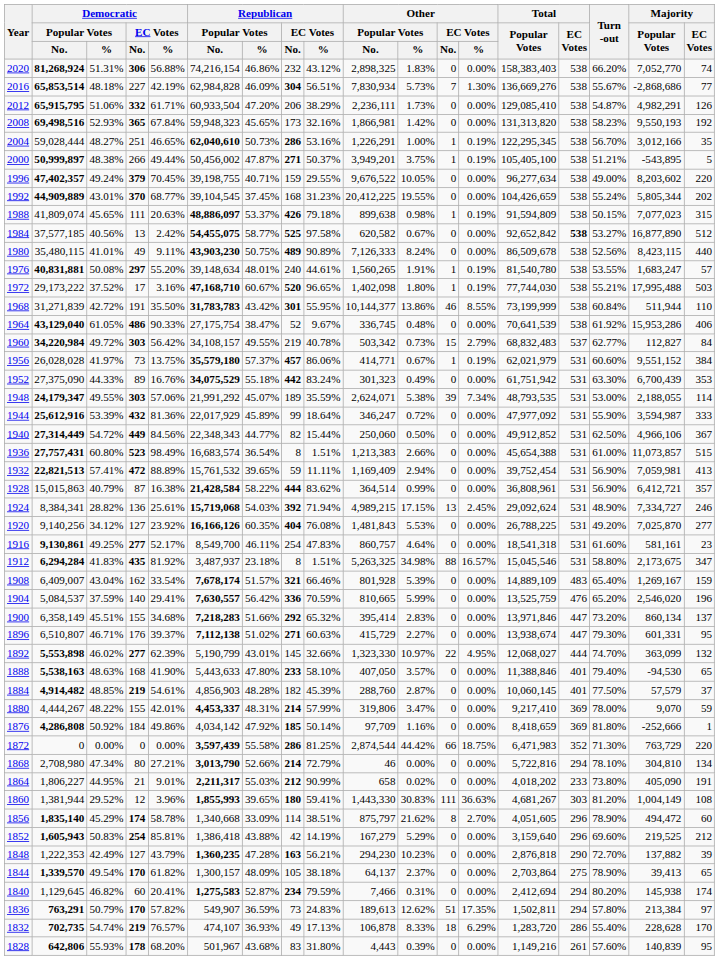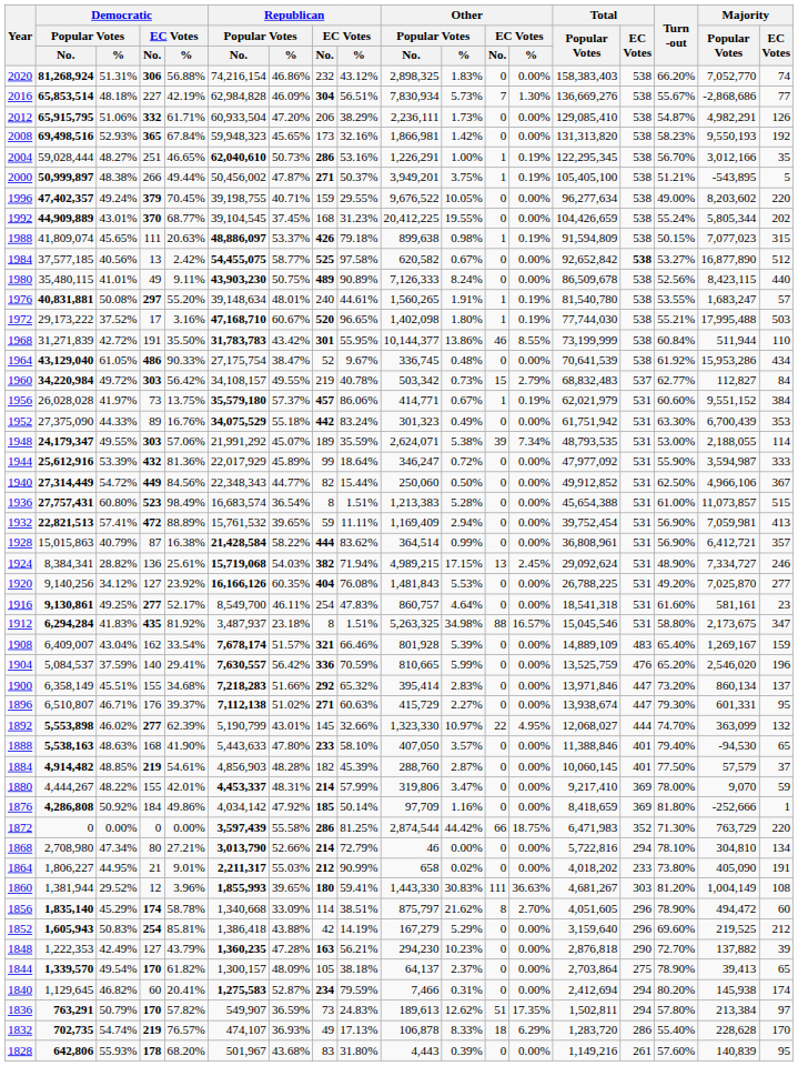 <table class="wikitable plainrowheaders sortable" style="font-size:90%; text-align:right;">
 <tr>
 <th rowspan=3>Year</th>
 <th colspan=4><a href='#'>Democratic</a></th>
 <th colspan=4><a href='#'>Republican</a></th>
 <th colspan=4>Other</th>
 <th colspan=2>Total</th>
 <th rowspan=3>Turn<br>-out<br></th>
 <th colspan=2>Majority</th>
 </tr>
 <tr>
 <th colspan=2>Popular Votes</th>
 <th colspan=2><a href='#'>EC</a> Votes</th>
 <th colspan=2>Popular Votes</th>
 <th colspan=2>EC Votes</th>
 <th colspan=2>Popular Votes</th>
 <th colspan=2>EC Votes</th>
 <th rowspan=2>Popular<br>Votes</th>
 <th rowspan=2>EC<br>Votes</th>
 <th rowspan=2>Popular<br>Votes</th>
 <th rowspan=2>EC<br>Votes</th>
 </tr>
 <tr>
 <th>No.</th>
 <th>%</th>
 <th>No.</th>
 <th>%</th>
 <th>No.</th>
 <th>%</th>
 <th>No.</th>
 <th>%</th>
 <th>No.</th>
 <th>%</th>
 <th>No.</th>
 <th>%</th>
 </tr>
 <tr>
 <td align=left><a href='#'>2020</a></td>
 <td><strong>81,268,924</strong></td>
 <td>51.31%</td>
 <td><strong>306</strong></td>
 <td>56.88%</td>
 <td>74,216,154</td>
 <td>46.86%</td>
 <td>232</td>
 <td>43.12%</td>
 <td>2,898,325</td>
 <td>1.83%</td>
 <td>0</td>
 <td>0.00%</td>
 <td>158,383,403</td>
 <td>538</td>
 <td>66.20%</td>
 <td>7,052,770</td>
 <td>74</td>
 </tr>
 <tr>
 <td align=left><a href='#'>2016</a></td>
 <td><strong>65,853,514</strong></td>
 <td>48.18%</td>
 <td>227</td>
 <td>42.19%</td>
 <td>62,984,828</td>
 <td>46.09%</td>
 <td><strong>304</strong></td>
 <td>56.51%</td>
 <td>7,830,934</td>
 <td>5.73%</td>
 <td>7</td>
 <td>1.30%</td>
 <td>136,669,276</td>
 <td>538</td>
 <td>55.67%</td>
 <td>-2,868,686</td>
 <td>77</td>
 </tr>
 <tr>
 <td align=left><a href='#'>2012</a></td>
 <td><strong>65,915,795</strong></td>
 <td>51.06%</td>
 <td><strong>332</strong></td>
 <td>61.71%</td>
 <td>60,933,504</td>
 <td>47.20%</td>
 <td>206</td>
 <td>38.29%</td>
 <td>2,236,111</td>
 <td>1.73%</td>
 <td>0</td>
 <td>0.00%</td>
 <td>129,085,410</td>
 <td>538</td>
 <td>54.87%</td>
 <td>4,982,291</td>
 <td>126</td>
 </tr>
 <tr>
 <td align=left><a href='#'>2008</a></td>
 <td><strong>69,498,516</strong></td>
 <td>52.93%</td>
 <td><strong>365</strong></td>
 <td>67.84%</td>
 <td>59,948,323</td>
 <td>45.65%</td>
 <td>173</td>
 <td>32.16%</td>
 <td>1,866,981</td>
 <td>1.42%</td>
 <td>0</td>
 <td>0.00%</td>
 <td>131,313,820</td>
 <td>538</td>
 <td>58.23%</td>
 <td>9,550,193</td>
 <td>192</td>
 </tr>
 <tr>
 <td align=left><a href='#'>2004</a></td>
 <td>59,028,444</td>
 <td>48.27%</td>
 <td>251</td>
 <td>46.65%</td>
 <td><strong>62,040,610</strong></td>
 <td>50.73%</td>
 <td><strong>286</strong></td>
 <td>53.16%</td>
 <td>1,226,291</td>
 <td>1.00%</td>
 <td>1</td>
 <td>0.19%</td>
 <td>122,295,345</td>
 <td>538</td>
 <td>56.70%</td>
 <td>3,012,166</td>
 <td>35</td>
 </tr>
 <tr>
 <td align=left><a href='#'>2000</a></td>
 <td><strong>50,999,897</strong></td>
 <td>48.38%</td>
 <td>266</td>
 <td>49.44%</td>
 <td>50,456,002</td>
 <td>47.87%</td>
 <td><strong>271</strong></td>
 <td>50.37%</td>
 <td>3,949,201</td>
 <td>3.75%</td>
 <td>1</td>
 <td>0.19%</td>
 <td>105,405,100</td>
 <td>538</td>
 <td>51.21%</td>
 <td>-543,895</td>
 <td>5</td>
 </tr>
 <tr>
 <td align=left><a href='#'>1996</a></td>
 <td><strong>47,402,357</strong></td>
 <td>49.24%</td>
 <td><strong>379</strong></td>
 <td>70.45%</td>
 <td>39,198,755</td>
 <td>40.71%</td>
 <td>159</td>
 <td>29.55%</td>
 <td>9,676,522</td>
 <td>10.05%</td>
 <td>0</td>
 <td>0.00%</td>
 <td>96,277,634</td>
 <td>538</td>
 <td>49.00%</td>
 <td>8,203,602</td>
 <td>220</td>
 </tr>
 <tr>
 <td align=left><a href='#'>1992</a></td>
 <td><strong>44,909,889</strong></td>
 <td>43.01%</td>
 <td><strong>370</strong></td>
 <td>68.77%</td>
 <td>39,104,545</td>
 <td>37.45%</td>
 <td>168</td>
 <td>31.23%</td>
 <td>20,412,225</td>
 <td>19.55%</td>
 <td>0</td>
 <td>0.00%</td>
 <td>104,426,659</td>
 <td>538</td>
 <td>55.24%</td>
 <td>5,805,344</td>
 <td>202</td>
 </tr>
 <tr>
 <td align=left><a href='#'>1988</a></td>
 <td>41,809,074</td>
 <td>45.65%</td>
 <td>111</td>
 <td>20.63%</td>
 <td><strong>48,886,097</strong></td>
 <td>53.37%</td>
 <td><strong>426</strong></td>
 <td>79.18%</td>
 <td>899,638</td>
 <td>0.98%</td>
 <td>1</td>
 <td>0.19%</td>
 <td>91,594,809</td>
 <td>538</td>
 <td>50.15%</td>
 <td>7,077,023</td>
 <td>315</td>
 </tr>
 <tr>
 <td align=left><a href='#'>1984</a></td>
 <td>37,577,185</td>
 <td>40.56%</td>
 <td>13</td>
 <td>2.42%</td>
 <td><strong>54,455,075</strong></td>
 <td>58.77%</td>
 <td><strong>525</strong></td>
 <td>97.58%</td>
 <td>620,582</td>
 <td>0.67%</td>
 <td>0</td>
 <td>0.00%</td>
 <td>92,652,842</td>
 <td><strong>538</strong></td>
 <td>53.27%</td>
 <td>16,877,890</td>
 <td>512</td>
 </tr>
 <tr>
 <td align=left><a href='#'>1980</a></td>
 <td>35,480,115</td>
 <td>41.01%</td>
 <td>49</td>
 <td>9.11%</td>
 <td><strong>43,903,230</strong></td>
 <td>50.75%</td>
 <td><strong>489</strong></td>
 <td>90.89%</td>
 <td>7,126,333</td>
 <td>8.24%</td>
 <td>0</td>
 <td>0.00%</td>
 <td>86,509,678</td>
 <td>538</td>
 <td>52.56%</td>
 <td>8,423,115</td>
 <td>440</td>
 </tr>
 <tr>
 <td align=left><a href='#'>1976</a></td>
 <td><strong>40,831,881</strong></td>
 <td>50.08%</td>
 <td><strong>297</strong></td>
 <td>55.20%</td>
 <td>39,148,634</td>
 <td>48.01%</td>
 <td>240</td>
 <td>44.61%</td>
 <td>1,560,265</td>
 <td>1.91%</td>
 <td>1</td>
 <td>0.19%</td>
 <td>81,540,780</td>
 <td>538</td>
 <td>53.55%</td>
 <td>1,683,247</td>
 <td>57</td>
 </tr>
 <tr>
 <td align=left><a href='#'>1972</a></td>
 <td>29,173,222</td>
 <td>37.52%</td>
 <td>17</td>
 <td>3.16%</td>
 <td><strong>47,168,710</strong></td>
 <td>60.67%</td>
 <td><strong>520</strong></td>
 <td>96.65%</td>
 <td>1,402,098</td>
 <td>1.80%</td>
 <td>1</td>
 <td>0.19%</td>
 <td>77,744,030</td>
 <td>538</td>
 <td>55.21%</td>
 <td>17,995,488</td>
 <td>503</td>
 </tr>
 <tr>
 <td align=left><a href='#'>1968</a></td>
 <td>31,271,839</td>
 <td>42.72%</td>
 <td>191</td>
 <td>35.50%</td>
 <td><strong>31,783,783</strong></td>
 <td>43.42%</td>
 <td><strong>301</strong></td>
 <td>55.95%</td>
 <td>10,144,377</td>
 <td>13.86%</td>
 <td>46</td>
 <td>8.55%</td>
 <td>73,199,999</td>
 <td>538</td>
 <td>60.84%</td>
 <td>511,944</td>
 <td>110</td>
 </tr>
 <tr>
 <td align=left><a href='#'>1964</a></td>
 <td><strong>43,129,040</strong></td>
 <td>61.05%</td>
 <td><strong>486</strong></td>
 <td>90.33%</td>
 <td>27,175,754</td>
 <td>38.47%</td>
 <td>52</td>
 <td>9.67%</td>
 <td>336,745</td>
 <td>0.48%</td>
 <td>0</td>
 <td>0.00%</td>
 <td>70,641,539</td>
 <td>538</td>
 <td>61.92%</td>
 <td>15,953,286</td>
-<td>406</td>
+<td>434</td>
 </tr>
 <tr>
 <td align=left><a href='#'>1960</a></td>
 <td><strong>34,220,984</strong></td>
 <td>49.72%</td>
 <td><strong>303</strong></td>
 <td>56.42%</td>
 <td>34,108,157</td>
 <td>49.55%</td>
 <td>219</td>
 <td>40.78%</td>
 <td>503,342</td>
 <td>0.73%</td>
 <td>15</td>
 <td>2.79%</td>
 <td>68,832,483</td>
 <td>537</td>
 <td>62.77%</td>
 <td>112,827</td>
 <td>84</td>
 </tr>
 <tr>
 <td align=left><a href='#'>1956</a></td>
 <td>26,028,028</td>
 <td>41.97%</td>
 <td>73</td>
 <td>13.75%</td>
 <td><strong>35,579,180</strong></td>
 <td>57.37%</td>
 <td><strong>457</strong></td>
 <td>86.06%</td>
 <td>414,771</td>
 <td>0.67%</td>
 <td>1</td>
 <td>0.19%</td>
 <td>62,021,979</td>
 <td>531</td>
 <td>60.60%</td>
 <td>9,551,152</td>
 <td>384</td>
 </tr>
 <tr>
 <td align=left><a href='#'>1952</a></td>
 <td>27,375,090</td>
 <td>44.33%</td>
 <td>89</td>
 <td>16.76%</td>
 <td><strong>34,075,529</strong></td>
 <td>55.18%</td>
 <td><strong>442</strong></td>
 <td>83.24%</td>
 <td>301,323</td>
 <td>0.49%</td>
 <td>0</td>
 <td>0.00%</td>
 <td>61,751,942</td>
 <td>531</td>
 <td>63.30%</td>
 <td>6,700,439</td>
 <td>353</td>
 </tr>
 <tr>
 <td align=left><a href='#'>1948</a></td>
 <td><strong>24,179,347</strong></td>
 <td>49.55%</td>
 <td><strong>303</strong></td>
 <td>57.06%</td>
 <td>21,991,292</td>
 <td>45.07%</td>
 <td>189</td>
 <td>35.59%</td>
 <td>2,624,071</td>
 <td>5.38%</td>
 <td>39</td>
 <td>7.34%</td>
 <td>48,793,535</td>
 <td>531</td>
 <td>53.00%</td>
 <td>2,188,055</td>
 <td>114</td>
 </tr>
 <tr>
 <td align=left><a href='#'>1944</a></td>
 <td><strong>25,612,916</strong></td>
 <td>53.39%</td>
 <td><strong>432</strong></td>
 <td>81.36%</td>
 <td>22,017,929</td>
 <td>45.89%</td>
 <td>99</td>
 <td>18.64%</td>
 <td>346,247</td>
 <td>0.72%</td>
 <td>0</td>
 <td>0.00%</td>
 <td>47,977,092</td>
 <td>531</td>
 <td>55.90%</td>
 <td>3,594,987</td>
 <td>333</td>
 </tr>
 <tr>
 <td align=left><a href='#'>1940</a></td>
 <td><strong>27,314,449</strong></td>
 <td>54.72%</td>
 <td><strong>449</strong></td>
 <td>84.56%</td>
 <td>22,348,343</td>
 <td>44.77%</td>
 <td>82</td>
 <td>15.44%</td>
 <td>250,060</td>
 <td>0.50%</td>
 <td>0</td>
 <td>0.00%</td>
 <td>49,912,852</td>
 <td>531</td>
 <td>62.50%</td>
 <td>4,966,106</td>
 <td>367</td>
 </tr>
 <tr>
 <td align=left><a href='#'>1936</a></td>
 <td><strong>27,757,431</strong></td>
 <td>60.80%</td>
 <td><strong>523</strong></td>
 <td>98.49%</td>
 <td>16,683,574</td>
 <td>36.54%</td>
 <td>8</td>
 <td>1.51%</td>
 <td>1,213,383</td>
-<td>2.66%</td>
+<td>5.28%</td>
 <td>0</td>
 <td>0.00%</td>
 <td>45,654,388</td>
 <td>531</td>
 <td>61.00%</td>
 <td>11,073,857</td>
 <td>515</td>
 </tr>
 <tr>
 <td align=left><a href='#'>1932</a></td>
 <td><strong>22,821,513</strong></td>
 <td>57.41%</td>
 <td><strong>472</strong></td>
 <td>88.89%</td>
 <td>15,761,532</td>
 <td>39.65%</td>
 <td>59</td>
 <td>11.11%</td>
 <td>1,169,409</td>
 <td>2.94%</td>
 <td>0</td>
 <td>0.00%</td>
 <td>39,752,454</td>
 <td>531</td>
 <td>56.90%</td>
 <td>7,059,981</td>
 <td>413</td>
 </tr>
 <tr>
 <td align=left><a href='#'>1928</a></td>
 <td>15,015,863</td>
 <td>40.79%</td>
 <td>87</td>
 <td>16.38%</td>
 <td><strong>21,428,584</strong></td>
 <td>58.22%</td>
 <td><strong>444</strong></td>
 <td>83.62%</td>
 <td>364,514</td>
 <td>0.99%</td>
 <td>0</td>
 <td>0.00%</td>
 <td>36,808,961</td>
 <td>531</td>
 <td>56.90%</td>
 <td>6,412,721</td>
 <td>357</td>
 </tr>
 <tr>
 <td align=left><a href='#'>1924</a></td>
 <td>8,384,341</td>
 <td>28.82%</td>
 <td>136</td>
 <td>25.61%</td>
 <td><strong>15,719,068</strong></td>
 <td>54.03%</td>
-<td><strong>392</strong></td>
+<td><strong>382</strong></td>
 <td>71.94%</td>
 <td>4,989,215</td>
 <td>17.15%</td>
 <td>13</td>
 <td>2.45%</td>
 <td>29,092,624</td>
 <td>531</td>
 <td>48.90%</td>
 <td>7,334,727</td>
 <td>246</td>
 </tr>
 <tr>
 <td align=left><a href='#'>1920</a></td>
 <td>9,140,256</td>
 <td>34.12%</td>
 <td>127</td>
 <td>23.92%</td>
 <td><strong>16,166,126</strong></td>
 <td>60.35%</td>
 <td><strong>404</strong></td>
 <td>76.08%</td>
 <td>1,481,843</td>
 <td>5.53%</td>
 <td>0</td>
 <td>0.00%</td>
 <td>26,788,225</td>
 <td>531</td>
 <td>49.20%</td>
 <td>7,025,870</td>
 <td>277</td>
 </tr>
 <tr>
 <td align=left><a href='#'>1916</a></td>
 <td><strong>9,130,861</strong></td>
 <td>49.25%</td>
 <td><strong>277</strong></td>
 <td>52.17%</td>
 <td>8,549,700</td>
 <td>46.11%</td>
 <td>254</td>
 <td>47.83%</td>
 <td>860,757</td>
 <td>4.64%</td>
 <td>0</td>
 <td>0.00%</td>
 <td>18,541,318</td>
 <td>531</td>
 <td>61.60%</td>
 <td>581,161</td>
 <td>23</td>
 </tr>
 <tr>
 <td align=left><a href='#'>1912</a></td>
 <td><strong>6,294,284</strong></td>
 <td>41.83%</td>
 <td><strong>435</strong></td>
 <td>81.92%</td>
 <td>3,487,937</td>
 <td>23.18%</td>
 <td>8</td>
 <td>1.51%</td>
 <td>5,263,325</td>
 <td>34.98%</td>
 <td>88</td>
 <td>16.57%</td>
 <td>15,045,546</td>
 <td>531</td>
 <td>58.80%</td>
 <td>2,173,675</td>
 <td>347</td>
 </tr>
 <tr>
 <td align=left><a href='#'>1908</a></td>
 <td>6,409,007</td>
 <td>43.04%</td>
 <td>162</td>
 <td>33.54%</td>
 <td><strong>7,678,174</strong></td>
 <td>51.57%</td>
 <td><strong>321</strong></td>
 <td>66.46%</td>
 <td>801,928</td>
 <td>5.39%</td>
 <td>0</td>
 <td>0.00%</td>
 <td>14,889,109</td>
 <td>483</td>
 <td>65.40%</td>
 <td>1,269,167</td>
 <td>159</td>
 </tr>
 <tr>
 <td align=left><a href='#'>1904</a></td>
 <td>5,084,537</td>
 <td>37.59%</td>
 <td>140</td>
 <td>29.41%</td>
 <td><strong>7,630,557</strong></td>
 <td>56.42%</td>
 <td><strong>336</strong></td>
 <td>70.59%</td>
 <td>810,665</td>
 <td>5.99%</td>
 <td>0</td>
 <td>0.00%</td>
 <td>13,525,759</td>
 <td>476</td>
 <td>65.20%</td>
 <td>2,546,020</td>
 <td>196</td>
 </tr>
 <tr>
 <td align=left><a href='#'>1900</a></td>
 <td>6,358,149</td>
 <td>45.51%</td>
 <td>155</td>
 <td>34.68%</td>
 <td><strong>7,218,283</strong></td>
 <td>51.66%</td>
 <td><strong>292</strong></td>
 <td>65.32%</td>
 <td>395,414</td>
 <td>2.83%</td>
 <td>0</td>
 <td>0.00%</td>
 <td>13,971,846</td>
 <td>447</td>
 <td>73.20%</td>
 <td>860,134</td>
 <td>137</td>
 </tr>
 <tr>
 <td align=left><a href='#'>1896</a></td>
 <td>6,510,807</td>
 <td>46.71%</td>
 <td>176</td>
 <td>39.37%</td>
 <td><strong>7,112,138</strong></td>
 <td>51.02%</td>
 <td><strong>271</strong></td>
 <td>60.63%</td>
 <td>415,729</td>
 <td>2.27%</td>
 <td>0</td>
 <td>0.00%</td>
 <td>13,938,674</td>
 <td>447</td>
 <td>79.30%</td>
 <td>601,331</td>
 <td>95</td>
 </tr>
 <tr>
 <td align=left><a href='#'>1892</a></td>
 <td><strong>5,553,898</strong></td>
 <td>46.02%</td>
 <td><strong>277</strong></td>
 <td>62.39%</td>
 <td>5,190,799</td>
 <td>43.01%</td>
 <td>145</td>
 <td>32.66%</td>
 <td>1,323,330</td>
 <td>10.97%</td>
 <td>22</td>
 <td>4.95%</td>
 <td>12,068,027</td>
 <td>444</td>
 <td>74.70%</td>
 <td>363,099</td>
 <td>132</td>
 </tr>
 <tr>
 <td align=left><a href='#'>1888</a></td>
 <td><strong>5,538,163</strong></td>
 <td>48.63%</td>
 <td>168</td>
 <td>41.90%</td>
 <td>5,443,633</td>
 <td>47.80%</td>
 <td><strong>233</strong></td>
 <td>58.10%</td>
 <td>407,050</td>
 <td>3.57%</td>
 <td>0</td>
 <td>0.00%</td>
 <td>11,388,846</td>
 <td>401</td>
 <td>79.40%</td>
 <td>-94,530</td>
 <td>65</td>
 </tr>
 <tr>
 <td align=left><a href='#'>1884</a></td>
 <td><strong>4,914,482</strong></td>
 <td>48.85%</td>
 <td><strong>219</strong></td>
 <td>54.61%</td>
 <td>4,856,903</td>
 <td>48.28%</td>
 <td>182</td>
 <td>45.39%</td>
 <td>288,760</td>
 <td>2.87%</td>
 <td>0</td>
 <td>0.00%</td>
 <td>10,060,145</td>
 <td>401</td>
 <td>77.50%</td>
 <td>57,579</td>
 <td>37</td>
 </tr>
 <tr>
 <td align=left><a href='#'>1880</a></td>
 <td>4,444,267</td>
 <td>48.22%</td>
 <td>155</td>
 <td>42.01%</td>
 <td><strong>4,453,337</strong></td>
 <td>48.31%</td>
 <td><strong>214</strong></td>
 <td>57.99%</td>
 <td>319,806</td>
 <td>3.47%</td>
 <td>0</td>
 <td>0.00%</td>
 <td>9,217,410</td>
 <td>369</td>
 <td>78.00%</td>
 <td>9,070</td>
 <td>59</td>
 </tr>
 <tr>
 <td align=left><a href='#'>1876</a></td>
 <td><strong>4,286,808</strong></td>
 <td>50.92%</td>
 <td>184</td>
 <td>49.86%</td>
 <td>4,034,142</td>
 <td>47.92%</td>
 <td><strong>185</strong></td>
 <td>50.14%</td>
 <td>97,709</td>
 <td>1.16%</td>
 <td>0</td>
 <td>0.00%</td>
 <td>8,418,659</td>
 <td>369</td>
 <td>81.80%</td>
 <td>-252,666</td>
 <td>1</td>
 </tr>
 <tr>
 <td align=left><a href='#'>1872</a></td>
 <td>0</td>
 <td>0.00%</td>
 <td>0</td>
 <td>0.00%</td>
 <td><strong>3,597,439</strong></td>
 <td>55.58%</td>
 <td><strong>286</strong></td>
 <td>81.25%</td>
 <td>2,874,544</td>
 <td>44.42%</td>
 <td>66</td>
 <td>18.75%</td>
 <td>6,471,983</td>
 <td>352</td>
 <td>71.30%</td>
 <td>763,729</td>
 <td>220</td>
 </tr>
 <tr>
 <td align=left><a href='#'>1868</a></td>
 <td>2,708,980</td>
 <td>47.34%</td>
 <td>80</td>
 <td>27.21%</td>
 <td><strong>3,013,790</strong></td>
 <td>52.66%</td>
 <td><strong>214</strong></td>
 <td>72.79%</td>
 <td>46</td>
 <td>0.00%</td>
 <td>0</td>
 <td>0.00%</td>
 <td>5,722,816</td>
 <td>294</td>
 <td>78.10%</td>
 <td>304,810</td>
 <td>134</td>
 </tr>
 <tr>
 <td align=left><a href='#'>1864</a></td>
 <td>1,806,227</td>
 <td>44.95%</td>
 <td>21</td>
 <td>9.01%</td>
 <td><strong>2,211,317</strong></td>
 <td>55.03%</td>
 <td><strong>212</strong></td>
 <td>90.99%</td>
 <td>658</td>
 <td>0.02%</td>
 <td>0</td>
 <td>0.00%</td>
 <td>4,018,202</td>
 <td>233</td>
 <td>73.80%</td>
 <td>405,090</td>
 <td>191</td>
 </tr>
 <tr>
 <td align=left><a href='#'>1860</a></td>
 <td>1,381,944</td>
 <td>29.52%</td>
 <td>12</td>
 <td>3.96%</td>
 <td><strong>1,855,993</strong></td>
 <td>39.65%</td>
 <td><strong>180</strong></td>
 <td>59.41%</td>
 <td>1,443,330</td>
 <td>30.83%</td>
 <td>111</td>
 <td>36.63%</td>
 <td>4,681,267</td>
 <td>303</td>
 <td>81.20%</td>
 <td>1,004,149</td>
 <td>108</td>
 </tr>
 <tr>
 <td align=left><a href='#'>1856</a></td>
 <td><strong>1,835,140</strong></td>
 <td>45.29%</td>
 <td><strong>174</strong></td>
 <td>58.78%</td>
 <td>1,340,668</td>
 <td>33.09%</td>
 <td>114</td>
 <td>38.51%</td>
 <td>875,797</td>
 <td>21.62%</td>
 <td>8</td>
 <td>2.70%</td>
 <td>4,051,605</td>
 <td>296</td>
 <td>78.90%</td>
 <td>494,472</td>
 <td>60</td>
 </tr>
 <tr>
 <td align=left><a href='#'>1852</a></td>
 <td><strong>1,605,943</strong></td>
 <td>50.83%</td>
 <td><strong>254</strong></td>
 <td>85.81%</td>
 <td>1,386,418</td>
 <td>43.88%</td>
 <td>42</td>
 <td>14.19%</td>
 <td>167,279</td>
 <td>5.29%</td>
 <td>0</td>
 <td>0.00%</td>
 <td>3,159,640</td>
 <td>296</td>
 <td>69.60%</td>
 <td>219,525</td>
 <td>212</td>
 </tr>
 <tr>
 <td align=left><a href='#'>1848</a></td>
 <td>1,222,353</td>
 <td>42.49%</td>
 <td>127</td>
 <td>43.79%</td>
 <td><strong>1,360,235</strong></td>
 <td>47.28%</td>
 <td><strong>163</strong></td>
 <td>56.21%</td>
 <td>294,230</td>
 <td>10.23%</td>
 <td>0</td>
 <td>0.00%</td>
 <td>2,876,818</td>
 <td>290</td>
 <td>72.70%</td>
 <td>137,882</td>
 <td>39</td>
 </tr>
 <tr>
 <td align=left><a href='#'>1844</a></td>
 <td><strong>1,339,570</strong></td>
 <td>49.54%</td>
 <td><strong>170</strong></td>
 <td>61.82%</td>
 <td>1,300,157</td>
 <td>48.09%</td>
 <td>105</td>
 <td>38.18%</td>
 <td>64,137</td>
 <td>2.37%</td>
 <td>0</td>
 <td>0.00%</td>
 <td>2,703,864</td>
 <td>275</td>
 <td>78.90%</td>
 <td>39,413</td>
 <td>65</td>
 </tr>
 <tr>
 <td align=left><a href='#'>1840</a></td>
 <td>1,129,645</td>
 <td>46.82%</td>
 <td>60</td>
 <td>20.41%</td>
 <td><strong>1,275,583</strong></td>
 <td>52.87%</td>
 <td><strong>234</strong></td>
 <td>79.59%</td>
 <td>7,466</td>
 <td>0.31%</td>
 <td>0</td>
 <td>0.00%</td>
 <td>2,412,694</td>
 <td>294</td>
 <td>80.20%</td>
 <td>145,938</td>
 <td>174</td>
 </tr>
 <tr>
 <td align=left><a href='#'>1836</a></td>
 <td><strong>763,291</strong></td>
 <td>50.79%</td>
 <td><strong>170</strong></td>
 <td>57.82%</td>
 <td>549,907</td>
 <td>36.59%</td>
 <td>73</td>
 <td>24.83%</td>
 <td>189,613</td>
 <td>12.62%</td>
 <td>51</td>
 <td>17.35%</td>
 <td>1,502,811</td>
 <td>294</td>
 <td>57.80%</td>
 <td>213,384</td>
 <td>97</td>
 </tr>
 <tr>
 <td align=left><a href='#'>1832</a></td>
 <td><strong>702,735</strong></td>
 <td>54.74%</td>
 <td><strong>219</strong></td>
 <td>76.57%</td>
 <td>474,107</td>
 <td>36.93%</td>
 <td>49</td>
 <td>17.13%</td>
 <td>106,878</td>
 <td>8.33%</td>
 <td>18</td>
 <td>6.29%</td>
 <td>1,283,720</td>
 <td>286</td>
 <td>55.40%</td>
 <td>228,628</td>
 <td>170</td>
 </tr>
 <tr>
 <td align=left><a href='#'>1828</a></td>
 <td><strong>642,806</strong></td>
 <td>55.93%</td>
 <td><strong>178</strong></td>
 <td>68.20%</td>
 <td>501,967</td>
 <td>43.68%</td>
 <td>83</td>
 <td>31.80%</td>
 <td>4,443</td>
 <td>0.39%</td>
 <td>0</td>
 <td>0.00%</td>
 <td>1,149,216</td>
 <td>261</td>
 <td>57.60%</td>
 <td>140,839</td>
 <td>95</td>
 </tr>
 </table>
